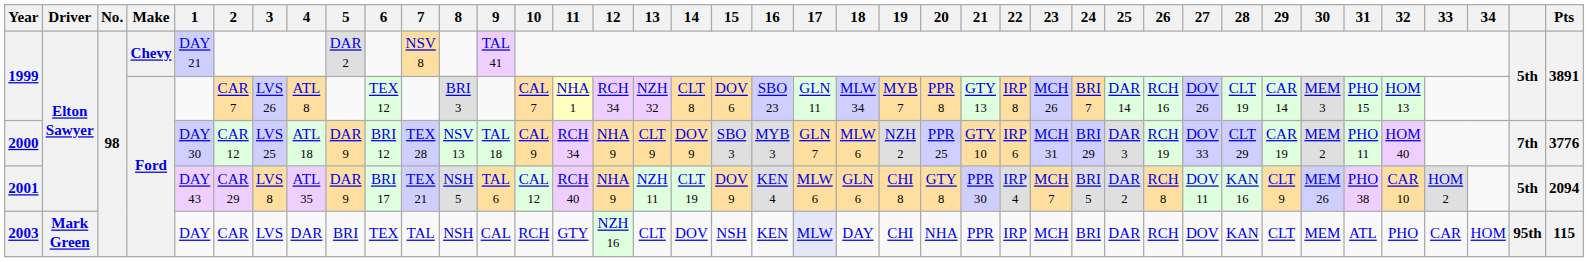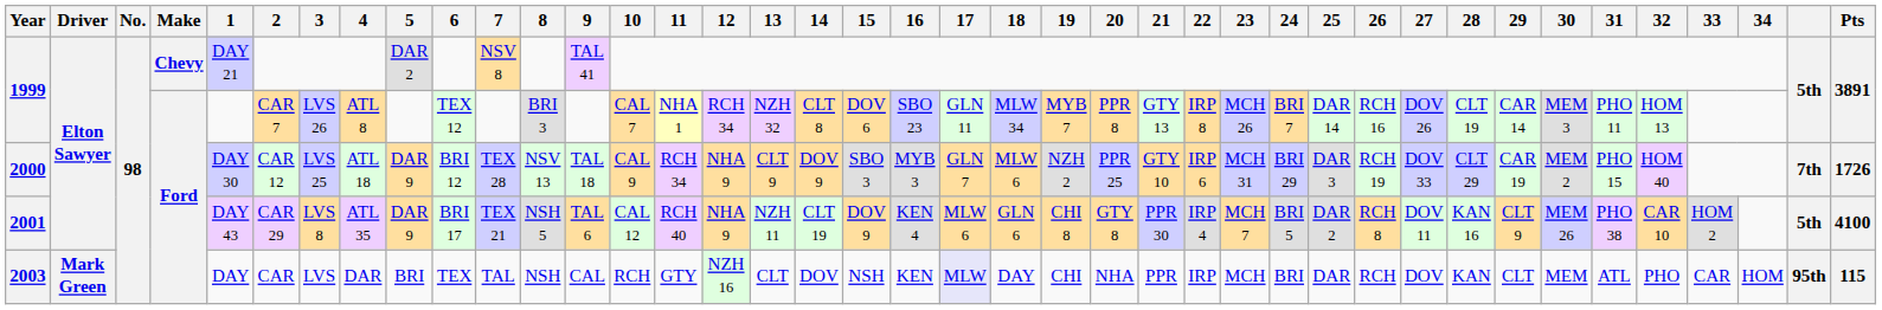 <table class="wikitable" style="text-align:center; font-size:75%">
 <tr>
 <th>Year</th>
 <th>Driver</th>
 <th>No.</th>
 <th>Make</th>
 <th>1</th>
 <th>2</th>
 <th>3</th>
 <th>4</th>
 <th>5</th>
 <th>6</th>
 <th>7</th>
 <th>8</th>
 <th>9</th>
 <th>10</th>
 <th>11</th>
 <th>12</th>
 <th>13</th>
 <th>14</th>
 <th>15</th>
 <th>16</th>
 <th>17</th>
 <th>18</th>
 <th>19</th>
 <th>20</th>
 <th>21</th>
 <th>22</th>
 <th>23</th>
 <th>24</th>
 <th>25</th>
 <th>26</th>
 <th>27</th>
 <th>28</th>
 <th>29</th>
 <th>30</th>
 <th>31</th>
 <th>32</th>
 <th>33</th>
 <th>34</th>
 <th></th>
 <th>Pts</th>
 </tr>
 <tr>
 <th rowspan=2><a href='#'>1999</a></th>
 <th rowspan=4><a href='#'>Elton Sawyer</a></th>
 <th rowspan=5>98</th>
 <th><a href='#'>Chevy</a></th>
 <td style="background:#CFCFFF;"><a href='#'>DAY</a><br><small>21</small></td>
 <td colspan=3></td>
 <td style="background:#DFDFDF;"><a href='#'>DAR</a><br><small>2</small></td>
 <td></td>
 <td style="background:#FFDF9F;"><a href='#'>NSV</a><br><small>8</small></td>
 <td></td>
 <td style="background:#EFCFFF;"><a href='#'>TAL</a><br><small>41</small></td>
 <td colspan=25></td>
 <th rowspan=2>5th</th>
 <th rowspan=2>3891</th>
 </tr>
 <tr>
 <th rowspan=4><a href='#'>Ford</a></th>
 <td></td>
 <td style="background:#FFDF9F;"><a href='#'>CAR</a><br><small>7</small></td>
 <td style="background:#CFCFFF;"><a href='#'>LVS</a><br><small>26</small></td>
 <td style="background:#FFDF9F;"><a href='#'>ATL</a><br><small>8</small></td>
 <td></td>
 <td style="background:#DFFFDF;"><a href='#'>TEX</a><br><small>12</small></td>
 <td></td>
 <td style="background:#DFDFDF;"><a href='#'>BRI</a><br><small>3</small></td>
 <td></td>
 <td style="background:#FFDF9F;"><a href='#'>CAL</a><br><small>7</small></td>
 <td style="background:#FFFFBF;"><a href='#'>NHA</a><br><small>1</small></td>
 <td style="background:#EFCFFF;"><a href='#'>RCH</a><br><small>34</small></td>
 <td style="background:#EFCFFF;"><a href='#'>NZH</a><br><small>32</small></td>
 <td style="background:#FFDF9F;"><a href='#'>CLT</a><br><small>8</small></td>
 <td style="background:#FFDF9F;"><a href='#'>DOV</a><br><small>6</small></td>
 <td style="background:#CFCFFF;"><a href='#'>SBO</a><br><small>23</small></td>
 <td style="background:#DFFFDF;"><a href='#'>GLN</a><br><small>11</small></td>
 <td style="background:#CFCFFF;"><a href='#'>MLW</a><br><small>34</small></td>
 <td style="background:#FFDF9F;"><a href='#'>MYB</a><br><small>7</small></td>
 <td style="background:#FFDF9F;"><a href='#'>PPR</a><br><small>8</small></td>
 <td style="background:#DFFFDF;"><a href='#'>GTY</a><br><small>13</small></td>
 <td style="background:#FFDF9F;"><a href='#'>IRP</a><br><small>8</small></td>
 <td style="background:#CFCFFF;"><a href='#'>MCH</a><br><small>26</small></td>
 <td style="background:#FFDF9F;"><a href='#'>BRI</a><br><small>7</small></td>
 <td style="background:#DFFFDF;"><a href='#'>DAR</a><br><small>14</small></td>
 <td style="background:#DFFFDF;"><a href='#'>RCH</a><br><small>16</small></td>
 <td style="background:#CFCFFF;"><a href='#'>DOV</a><br><small>26</small></td>
 <td style="background:#DFFFDF;"><a href='#'>CLT</a><br><small>19</small></td>
 <td style="background:#DFFFDF;"><a href='#'>CAR</a><br><small>14</small></td>
 <td style="background:#DFDFDF;"><a href='#'>MEM</a><br><small>3</small></td>
-<td style="background:#DFFFDF;"><a href='#'>PHO</a><br><small>15</small></td>
+<td style="background:#DFFFDF;"><a href='#'>PHO</a><br><small>11</small></td>
 <td style="background:#DFFFDF;"><a href='#'>HOM</a><br><small>13</small></td>
 <td colspan=4></td>
 </tr>
 <tr>
 <th><a href='#'>2000</a></th>
 <td style="background:#CFCFFF;"><a href='#'>DAY</a><br><small>30</small></td>
 <td style="background:#DFFFDF;"><a href='#'>CAR</a><br><small>12</small></td>
 <td style="background:#CFCFFF;"><a href='#'>LVS</a><br><small>25</small></td>
 <td style="background:#DFFFDF;"><a href='#'>ATL</a><br><small>18</small></td>
 <td style="background:#FFDF9F;"><a href='#'>DAR</a><br><small>9</small></td>
 <td style="background:#DFFFDF;"><a href='#'>BRI</a><br><small>12</small></td>
 <td style="background:#CFCFFF;"><a href='#'>TEX</a><br><small>28</small></td>
 <td style="background:#DFFFDF;"><a href='#'>NSV</a><br><small>13</small></td>
 <td style="background:#DFFFDF;"><a href='#'>TAL</a><br><small>18</small></td>
 <td style="background:#FFDF9F;"><a href='#'>CAL</a><br><small>9</small></td>
 <td style="background:#EFCFFF;"><a href='#'>RCH</a><br><small>34</small></td>
 <td style="background:#FFDF9F;"><a href='#'>NHA</a><br><small>9</small></td>
 <td style="background:#FFDF9F;"><a href='#'>CLT</a><br><small>9</small></td>
 <td style="background:#FFDF9F;"><a href='#'>DOV</a><br><small>9</small></td>
 <td style="background:#DFDFDF;"><a href='#'>SBO</a><br><small>3</small></td>
 <td style="background:#DFDFDF;"><a href='#'>MYB</a><br><small>3</small></td>
 <td style="background:#FFDF9F;"><a href='#'>GLN</a><br><small>7</small></td>
 <td style="background:#FFDF9F;"><a href='#'>MLW</a><br><small>6</small></td>
 <td style="background:#DFDFDF;"><a href='#'>NZH</a><br><small>2</small></td>
 <td style="background:#CFCFFF;"><a href='#'>PPR</a><br><small>25</small></td>
 <td style="background:#FFDF9F;"><a href='#'>GTY</a><br><small>10</small></td>
 <td style="background:#FFDF9F;"><a href='#'>IRP</a><br><small>6</small></td>
 <td style="background:#CFCFFF;"><a href='#'>MCH</a><br><small>31</small></td>
 <td style="background:#CFCFFF;"><a href='#'>BRI</a><br><small>29</small></td>
 <td style="background:#DFDFDF;"><a href='#'>DAR</a><br><small>3</small></td>
 <td style="background:#DFFFDF;"><a href='#'>RCH</a><br><small>19</small></td>
 <td style="background:#CFCFFF;"><a href='#'>DOV</a><br><small>33</small></td>
 <td style="background:#CFCFFF;"><a href='#'>CLT</a><br><small>29</small></td>
 <td style="background:#DFFFDF;"><a href='#'>CAR</a><br><small>19</small></td>
 <td style="background:#DFDFDF;"><a href='#'>MEM</a><br><small>2</small></td>
-<td style="background:#DFFFDF;"><a href='#'>PHO</a><br><small>11</small></td>
+<td style="background:#DFFFDF;"><a href='#'>PHO</a><br><small>15</small></td>
 <td style="background:#EFCFFF;"><a href='#'>HOM</a><br><small>40</small></td>
 <td colspan=2></td>
 <th>7th</th>
-<th>3776</th>
+<th>1726</th>
 </tr>
 <tr>
 <th><a href='#'>2001</a></th>
 <td style="background:#EFCFFF;"><a href='#'>DAY</a><br><small>43</small></td>
 <td style="background:#EFCFFF;"><a href='#'>CAR</a><br><small>29</small></td>
 <td style="background:#FFDF9F;"><a href='#'>LVS</a><br><small>8</small></td>
 <td style="background:#EFCFFF;"><a href='#'>ATL</a><br><small>35</small></td>
 <td style="background:#FFDF9F;"><a href='#'>DAR</a><br><small>9</small></td>
 <td style="background:#DFFFDF;"><a href='#'>BRI</a><br><small>17</small></td>
 <td style="background:#CFCFFF;"><a href='#'>TEX</a><br><small>21</small></td>
 <td style="background:#DFDFDF;"><a href='#'>NSH</a><br><small>5</small></td>
 <td style="background:#FFDF9F;"><a href='#'>TAL</a><br><small>6</small></td>
 <td style="background:#DFFFDF;"><a href='#'>CAL</a><br><small>12</small></td>
 <td style="background:#EFCFFF;"><a href='#'>RCH</a><br><small>40</small></td>
 <td style="background:#FFDF9F;"><a href='#'>NHA</a><br><small>9</small></td>
 <td style="background:#DFFFDF;"><a href='#'>NZH</a><br><small>11</small></td>
 <td style="background:#DFFFDF;"><a href='#'>CLT</a><br><small>19</small></td>
 <td style="background:#FFDF9F;"><a href='#'>DOV</a><br><small>9</small></td>
 <td style="background:#DFDFDF;"><a href='#'>KEN</a><br><small>4</small></td>
 <td style="background:#FFDF9F;"><a href='#'>MLW</a><br><small>6</small></td>
 <td style="background:#FFDF9F;"><a href='#'>GLN</a><br><small>6</small></td>
 <td style="background:#FFDF9F;"><a href='#'>CHI</a><br><small>8</small></td>
 <td style="background:#FFDF9F;"><a href='#'>GTY</a><br><small>8</small></td>
 <td style="background:#CFCFFF;"><a href='#'>PPR</a><br><small>30</small></td>
 <td style="background:#DFDFDF;"><a href='#'>IRP</a><br><small>4</small></td>
 <td style="background:#FFDF9F;"><a href='#'>MCH</a><br><small>7</small></td>
 <td style="background:#DFDFDF;"><a href='#'>BRI</a><br><small>5</small></td>
 <td style="background:#DFDFDF;"><a href='#'>DAR</a><br><small>2</small></td>
 <td style="background:#FFDF9F;"><a href='#'>RCH</a><br><small>8</small></td>
 <td style="background:#DFFFDF;"><a href='#'>DOV</a><br><small>11</small></td>
 <td style="background:#DFFFDF;"><a href='#'>KAN</a><br><small>16</small></td>
 <td style="background:#FFDF9F;"><a href='#'>CLT</a><br><small>9</small></td>
 <td style="background:#CFCFFF;"><a href='#'>MEM</a><br><small>26</small></td>
 <td style="background:#EFCFFF;"><a href='#'>PHO</a><br><small>38</small></td>
 <td style="background:#FFDF9F;"><a href='#'>CAR</a><br><small>10</small></td>
 <td style="background:#DFDFDF;"><a href='#'>HOM</a><br><small>2</small></td>
 <td></td>
 <th>5th</th>
-<th>2094</th>
+<th>4100</th>
 </tr>
 <tr>
 <th><a href='#'>2003</a></th>
 <th><a href='#'>Mark Green</a></th>
 <td><a href='#'>DAY</a></td>
 <td><a href='#'>CAR</a></td>
 <td><a href='#'>LVS</a></td>
 <td><a href='#'>DAR</a></td>
 <td><a href='#'>BRI</a></td>
 <td><a href='#'>TEX</a></td>
 <td><a href='#'>TAL</a></td>
 <td><a href='#'>NSH</a></td>
 <td><a href='#'>CAL</a></td>
 <td><a href='#'>RCH</a></td>
 <td><a href='#'>GTY</a></td>
 <td style="background:#DFFFDF;"><a href='#'>NZH</a><br><small>16</small></td>
 <td><a href='#'>CLT</a></td>
 <td><a href='#'>DOV</a></td>
 <td><a href='#'>NSH</a></td>
 <td><a href='#'>KEN</a></td>
 <td style="background: lavender;"><a href='#'>MLW</a></td>
 <td><a href='#'>DAY</a></td>
 <td><a href='#'>CHI</a></td>
 <td><a href='#'>NHA</a></td>
 <td><a href='#'>PPR</a></td>
 <td><a href='#'>IRP</a></td>
 <td><a href='#'>MCH</a></td>
 <td><a href='#'>BRI</a></td>
 <td><a href='#'>DAR</a></td>
 <td><a href='#'>RCH</a></td>
 <td><a href='#'>DOV</a></td>
 <td><a href='#'>KAN</a></td>
 <td><a href='#'>CLT</a></td>
 <td><a href='#'>MEM</a></td>
 <td><a href='#'>ATL</a></td>
 <td><a href='#'>PHO</a></td>
 <td><a href='#'>CAR</a></td>
 <td><a href='#'>HOM</a></td>
 <th>95th</th>
 <th>115</th>
 </tr>
 </table>
